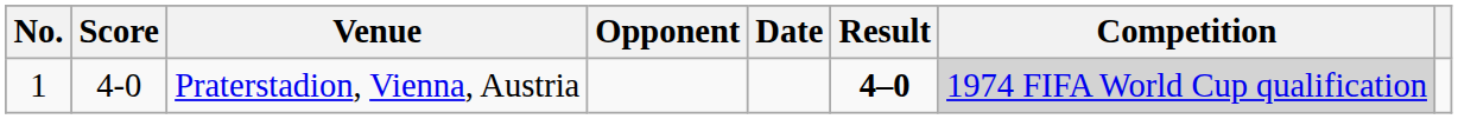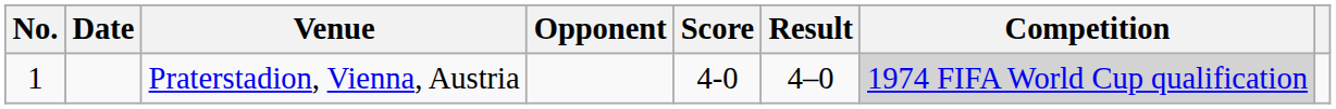 <table class="wikitable sortable">
 <tr>
 <th scope="col">No.</th>
-<th scope="col">Score</th>
+<th scope="col">Date</th>
 <th scope="col">Venue</th>
 <th scope="col">Opponent</th>
-<th scope="col">Date</th>
+<th scope="col">Score</th>
 <th scope="col">Result</th>
 <th scope="col">Competition</th>
 <th scope="col" class="unsortable"></th>
 </tr>
 <tr>
 <td style="text-align:center">1</td>
-<td style="text-align:center">4-0</td>
+<td></td>
 <td><a href='#'>Praterstadion</a>, <a href='#'>Vienna</a>, Austria</td>
 <td></td>
-<td></td>
-<td style="text-align:center"><strong>4–0</strong></td>
+<td style="text-align:center">4-0</td>
+<td style="text-align:center">4–0</td>
 <td style="background: lightgrey;"><a href='#'>1974 FIFA World Cup qualification</a></td>
 <td></td>
 </tr>
 </table>
